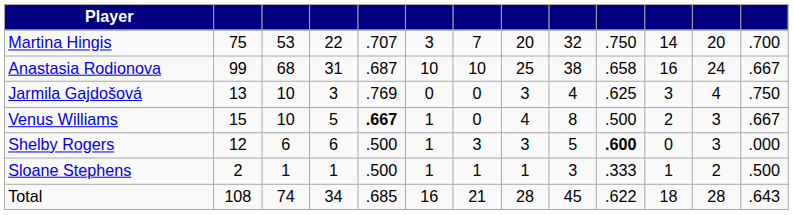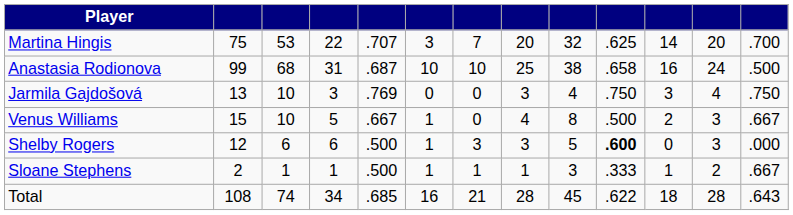 <table class="wikitable" style="text-align:center">
 <tr>
 <th style="background:navy; color:#fff" width="200px">Player</th>
 <th style="background:navy; color:#fff" width="40px"></th>
 <th style="background:navy; color:#fff" width="40px"></th>
 <th style="background:navy; color:#fff" width="40px"></th>
 <th style="background:navy; color:#fff" width="40px"></th>
 <th style="background:navy; color:#fff" width="40px"></th>
 <th style="background:navy; color:#fff" width="40px"></th>
 <th style="background:navy; color:#fff" width="40px"></th>
 <th style="background:navy; color:#fff" width="40px"></th>
 <th style="background:navy; color:#fff" width="40px"></th>
 <th style="background:navy; color:#fff" width="40px"></th>
 <th style="background:navy; color:#fff" width="40px"></th>
 <th style="background:navy; color:#fff" width="40px"></th>
 </tr>
 <tr>
 <td style="text-align:left"><a href='#'>Martina Hingis</a></td>
 <td>75</td>
 <td>53</td>
 <td>22</td>
 <td>.707</td>
 <td>3</td>
 <td>7</td>
 <td>20</td>
 <td>32</td>
-<td>.750</td>
+<td>.625</td>
 <td>14</td>
 <td>20</td>
 <td>.700</td>
 </tr>
 <tr>
 <td style="text-align:left"><a href='#'>Anastasia Rodionova</a></td>
 <td>99</td>
 <td>68</td>
 <td>31</td>
 <td>.687</td>
 <td>10</td>
 <td>10</td>
 <td>25</td>
 <td>38</td>
 <td>.658</td>
 <td>16</td>
 <td>24</td>
-<td>.667</td>
+<td>.500</td>
 </tr>
 <tr>
 <td style="text-align:left"><a href='#'>Jarmila Gajdošová</a></td>
 <td>13</td>
 <td>10</td>
 <td>3</td>
 <td>.769</td>
 <td>0</td>
 <td>0</td>
 <td>3</td>
 <td>4</td>
-<td>.625</td>
+<td>.750</td>
 <td>3</td>
 <td>4</td>
 <td>.750</td>
 </tr>
 <tr>
 <td style="text-align:left"><a href='#'>Venus Williams</a></td>
 <td>15</td>
 <td>10</td>
 <td>5</td>
-<td><strong>.667</strong></td>
+<td>.667</td>
 <td>1</td>
 <td>0</td>
 <td>4</td>
 <td>8</td>
 <td>.500</td>
 <td>2</td>
 <td>3</td>
 <td>.667</td>
 </tr>
 <tr>
 <td style="text-align:left"><a href='#'>Shelby Rogers</a></td>
 <td>12</td>
 <td>6</td>
 <td>6</td>
 <td>.500</td>
 <td>1</td>
 <td>3</td>
 <td>3</td>
 <td>5</td>
 <td><strong>.600</strong></td>
 <td>0</td>
 <td>3</td>
 <td>.000</td>
 </tr>
 <tr>
 <td style="text-align:left"><a href='#'>Sloane Stephens</a></td>
 <td>2</td>
 <td>1</td>
 <td>1</td>
 <td>.500</td>
 <td>1</td>
 <td>1</td>
 <td>1</td>
 <td>3</td>
 <td>.333</td>
 <td>1</td>
 <td>2</td>
-<td>.500</td>
+<td>.667</td>
 </tr>
 <tr>
 <td style="text-align:left">Total</td>
 <td>108</td>
 <td>74</td>
 <td>34</td>
 <td>.685</td>
 <td>16</td>
 <td>21</td>
 <td>28</td>
 <td>45</td>
 <td>.622</td>
 <td>18</td>
 <td>28</td>
 <td>.643</td>
 </tr>
 </table>
